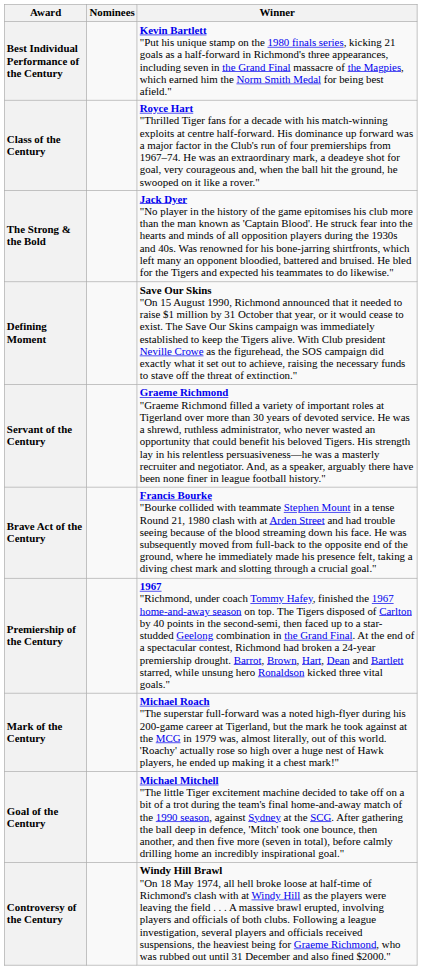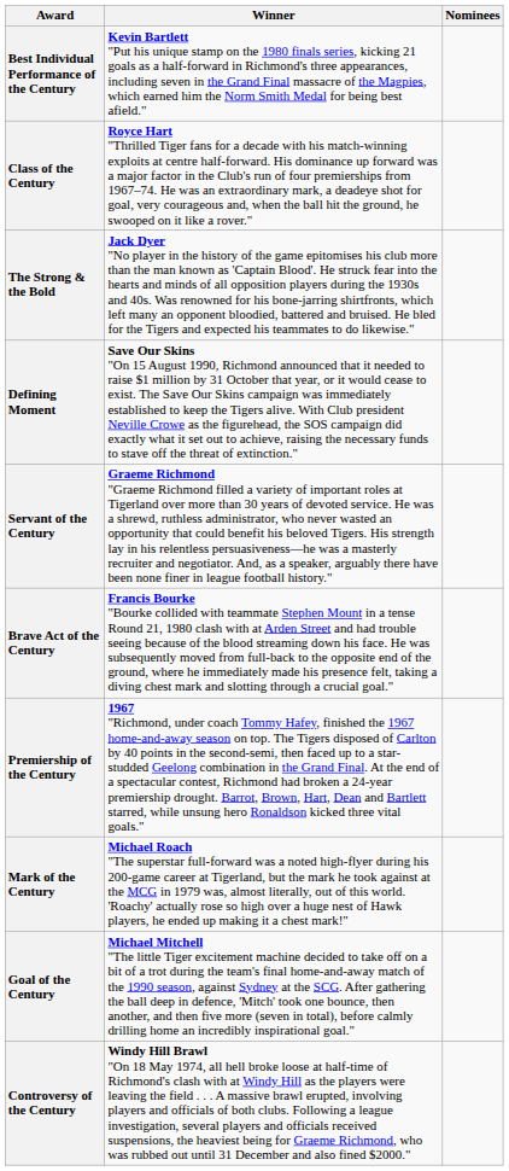 <table class="wikitable">
 <tr>
 <th scope="col">Award</th>
+<th scope="col">Winner</th>
 <th scope="col">Nominees</th>
-<th scope="col">Winner</th>
 </tr>
 <tr>
 <th style="text-align:left;">Best Individual Performance of the Century</th>
+<td><strong><a href='#'>Kevin Bartlett</a></strong><br>"Put his unique stamp on the <a href='#'>1980 finals series</a>, kicking 21 goals as a half-forward in Richmond's three appearances, including seven in <a href='#'>the Grand Final</a> massacre of <a href='#'>the Magpies</a>, which earned him the <a href='#'>Norm Smith Medal</a> for being best afield."</td>
 <td></td>
-<td><strong><a href='#'>Kevin Bartlett</a></strong><br>"Put his unique stamp on the <a href='#'>1980 finals series</a>, kicking 21 goals as a half-forward in Richmond's three appearances, including seven in <a href='#'>the Grand Final</a> massacre of <a href='#'>the Magpies</a>, which earned him the <a href='#'>Norm Smith Medal</a> for being best afield."</td>
 </tr>
 <tr>
 <th style="text-align:left;">Class of the Century</th>
+<td><strong><a href='#'>Royce Hart</a></strong><br>"Thrilled Tiger fans for a decade with his match-winning exploits at centre half-forward. His dominance up forward was a major factor in the Club's run of four premierships from 1967–74. He was an extraordinary mark, a deadeye shot for goal, very courageous and, when the ball hit the ground, he swooped on it like a rover."</td>
 <td></td>
-<td><strong><a href='#'>Royce Hart</a></strong><br>"Thrilled Tiger fans for a decade with his match-winning exploits at centre half-forward. His dominance up forward was a major factor in the Club's run of four premierships from 1967–74. He was an extraordinary mark, a deadeye shot for goal, very courageous and, when the ball hit the ground, he swooped on it like a rover."</td>
 </tr>
 <tr>
 <th style="text-align:left;">The Strong & the Bold</th>
+<td><strong><a href='#'>Jack Dyer</a></strong><br>"No player in the history of the game epitomises his club more than the man known as 'Captain Blood'. He struck fear into the hearts and minds of all opposition players during the 1930s and 40s. Was renowned for his bone-jarring shirtfronts, which left many an opponent bloodied, battered and bruised. He bled for the Tigers and expected his teammates to do likewise."</td>
 <td></td>
-<td><strong><a href='#'>Jack Dyer</a></strong><br>"No player in the history of the game epitomises his club more than the man known as 'Captain Blood'. He struck fear into the hearts and minds of all opposition players during the 1930s and 40s. Was renowned for his bone-jarring shirtfronts, which left many an opponent bloodied, battered and bruised. He bled for the Tigers and expected his teammates to do likewise."</td>
 </tr>
 <tr>
 <th style="text-align:left;">Defining Moment</th>
+<td><strong>Save Our Skins</strong><br>"On 15 August 1990, Richmond announced that it needed to raise $1 million by 31 October that year, or it would cease to exist. The Save Our Skins campaign was immediately established to keep the Tigers alive. With Club president <a href='#'>Neville Crowe</a> as the figurehead, the SOS campaign did exactly what it set out to achieve, raising the necessary funds to stave off the threat of extinction."</td>
 <td></td>
-<td><strong>Save Our Skins</strong><br>"On 15 August 1990, Richmond announced that it needed to raise $1 million by 31 October that year, or it would cease to exist. The Save Our Skins campaign was immediately established to keep the Tigers alive. With Club president <a href='#'>Neville Crowe</a> as the figurehead, the SOS campaign did exactly what it set out to achieve, raising the necessary funds to stave off the threat of extinction."</td>
 </tr>
 <tr>
 <th style="text-align:left;">Servant of the Century</th>
+<td><strong><a href='#'>Graeme Richmond</a></strong><br>"Graeme Richmond filled a variety of important roles at Tigerland over more than 30 years of devoted service. He was a shrewd, ruthless administrator, who never wasted an opportunity that could benefit his beloved Tigers. His strength lay in his relentless persuasiveness—he was a masterly recruiter and negotiator. And, as a speaker, arguably there have been none finer in league football history."</td>
 <td></td>
-<td><strong><a href='#'>Graeme Richmond</a></strong><br>"Graeme Richmond filled a variety of important roles at Tigerland over more than 30 years of devoted service. He was a shrewd, ruthless administrator, who never wasted an opportunity that could benefit his beloved Tigers. His strength lay in his relentless persuasiveness—he was a masterly recruiter and negotiator. And, as a speaker, arguably there have been none finer in league football history."</td>
 </tr>
 <tr>
 <th style="text-align:left;">Brave Act of the Century</th>
+<td><strong><a href='#'>Francis Bourke</a></strong><br>"Bourke collided with teammate <a href='#'>Stephen Mount</a> in a tense Round 21, 1980 clash with  at <a href='#'>Arden Street</a> and had trouble seeing because of the blood streaming down his face. He was subsequently moved from full-back to the opposite end of the ground, where he immediately made his presence felt, taking a diving chest mark and slotting through a crucial goal."</td>
 <td></td>
-<td><strong><a href='#'>Francis Bourke</a></strong><br>"Bourke collided with teammate <a href='#'>Stephen Mount</a> in a tense Round 21, 1980 clash with  at <a href='#'>Arden Street</a> and had trouble seeing because of the blood streaming down his face. He was subsequently moved from full-back to the opposite end of the ground, where he immediately made his presence felt, taking a diving chest mark and slotting through a crucial goal."</td>
 </tr>
 <tr>
 <th style="text-align:left;">Premiership of the Century</th>
+<td><strong><a href='#'>1967</a></strong><br>"Richmond, under coach <a href='#'>Tommy Hafey</a>, finished the <a href='#'>1967 home-and-away season</a> on top. The Tigers disposed of <a href='#'>Carlton</a> by 40 points in the second-semi, then faced up to a star-studded <a href='#'>Geelong</a> combination in <a href='#'>the Grand Final</a>. At the end of a spectacular contest, Richmond had broken a 24-year premiership drought. <a href='#'>Barrot</a>, <a href='#'>Brown</a>, <a href='#'>Hart</a>, <a href='#'>Dean</a> and <a href='#'>Bartlett</a> starred, while unsung hero <a href='#'>Ronaldson</a> kicked three vital goals."</td>
 <td></td>
-<td><strong><a href='#'>1967</a></strong><br>"Richmond, under coach <a href='#'>Tommy Hafey</a>, finished the <a href='#'>1967 home-and-away season</a> on top. The Tigers disposed of <a href='#'>Carlton</a> by 40 points in the second-semi, then faced up to a star-studded <a href='#'>Geelong</a> combination in <a href='#'>the Grand Final</a>. At the end of a spectacular contest, Richmond had broken a 24-year premiership drought. <a href='#'>Barrot</a>, <a href='#'>Brown</a>, <a href='#'>Hart</a>, <a href='#'>Dean</a> and <a href='#'>Bartlett</a> starred, while unsung hero <a href='#'>Ronaldson</a> kicked three vital goals."</td>
 </tr>
 <tr>
 <th style="text-align:left;">Mark of the Century</th>
+<td><strong><a href='#'>Michael Roach</a></strong><br>"The superstar full-forward was a noted high-flyer during his 200-game career at Tigerland, but the mark he took against  at the <a href='#'>MCG</a> in 1979 was, almost literally, out of this world. 'Roachy' actually rose so high over a huge nest of Hawk players, he ended up making it a chest mark!"</td>
 <td></td>
-<td><strong><a href='#'>Michael Roach</a></strong><br>"The superstar full-forward was a noted high-flyer during his 200-game career at Tigerland, but the mark he took against  at the <a href='#'>MCG</a> in 1979 was, almost literally, out of this world. 'Roachy' actually rose so high over a huge nest of Hawk players, he ended up making it a chest mark!"</td>
 </tr>
 <tr>
 <th style="text-align:left;">Goal of the Century</th>
+<td><strong><a href='#'>Michael Mitchell</a></strong><br>"The little Tiger excitement machine decided to take off on a bit of a trot during the team's final home-and-away match of the <a href='#'>1990 season</a>, against <a href='#'>Sydney</a> at the <a href='#'>SCG</a>. After gathering the ball deep in defence, 'Mitch' took one bounce, then another, and then five more (seven in total), before calmly drilling home an incredibly inspirational goal."</td>
 <td></td>
-<td><strong><a href='#'>Michael Mitchell</a></strong><br>"The little Tiger excitement machine decided to take off on a bit of a trot during the team's final home-and-away match of the <a href='#'>1990 season</a>, against <a href='#'>Sydney</a> at the <a href='#'>SCG</a>. After gathering the ball deep in defence, 'Mitch' took one bounce, then another, and then five more (seven in total), before calmly drilling home an incredibly inspirational goal."</td>
 </tr>
 <tr>
 <th style="text-align:left;">Controversy of the Century</th>
+<td><strong>Windy Hill Brawl</strong><br>"On 18 May 1974, all hell broke loose at half-time of Richmond's clash with  at <a href='#'>Windy Hill</a> as the players were leaving the field . . . A massive brawl erupted, involving players and officials of both clubs. Following a league investigation, several players and officials received suspensions, the heaviest being for <a href='#'>Graeme Richmond</a>, who was rubbed out until 31 December and also fined $2000."</td>
 <td></td>
-<td><strong>Windy Hill Brawl</strong><br>"On 18 May 1974, all hell broke loose at half-time of Richmond's clash with  at <a href='#'>Windy Hill</a> as the players were leaving the field . . . A massive brawl erupted, involving players and officials of both clubs. Following a league investigation, several players and officials received suspensions, the heaviest being for <a href='#'>Graeme Richmond</a>, who was rubbed out until 31 December and also fined $2000."</td>
 </tr>
 </table>
